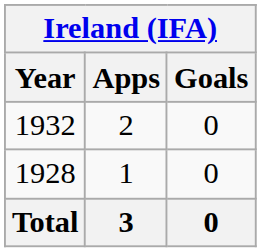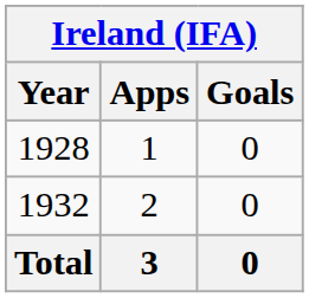 <table class="wikitable" style="text-align:center">
 <tr>
 <th colspan=3><a href='#'>Ireland (IFA)</a></th>
 </tr>
 <tr>
 <th>Year</th>
 <th>Apps</th>
 <th>Goals</th>
 </tr>
 <tr>
-<td>1932</td>
-<td>2</td>
+<td>1928</td>
+<td>1</td>
 <td>0</td>
 </tr>
 <tr>
-<td>1928</td>
-<td>1</td>
+<td>1932</td>
+<td>2</td>
 <td>0</td>
 </tr>
 <tr>
 <th>Total</th>
 <th>3</th>
 <th>0</th>
 </tr>
 </table>
